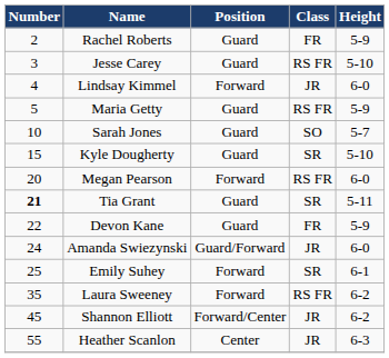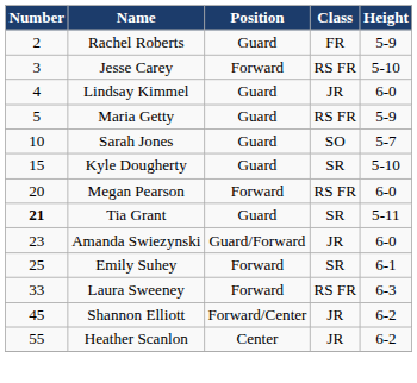 <table class="wikitable" style="text-align:center">
 <tr>
 <th style="background:#1C3C6B;color:#FFFFFF;">Number</th>
 <th style="background:#1C3C6B;color:#FFFFFF;">Name</th>
 <th style="background:#1C3C6B;color:#FFFFFF;">Position</th>
 <th style="background:#1C3C6B;color:#FFFFFF;">Class</th>
 <th style="background:#1C3C6B;color:#FFFFFF;">Height</th>
 </tr>
 <tr>
 <td>2</td>
 <td>Rachel Roberts</td>
 <td>Guard</td>
 <td>FR</td>
 <td>5-9</td>
 </tr>
 <tr>
 <td>3</td>
 <td>Jesse Carey</td>
-<td>Guard</td>
+<td>Forward</td>
 <td>RS FR</td>
 <td>5-10</td>
 </tr>
 <tr>
 <td>4</td>
 <td>Lindsay Kimmel</td>
-<td>Forward</td>
+<td>Guard</td>
 <td>JR</td>
 <td>6-0</td>
 </tr>
 <tr>
 <td>5</td>
 <td>Maria Getty</td>
 <td>Guard</td>
 <td>RS FR</td>
 <td>5-9</td>
 </tr>
 <tr>
 <td>10</td>
 <td>Sarah Jones</td>
 <td>Guard</td>
 <td>SO</td>
 <td>5-7</td>
 </tr>
 <tr>
 <td>15</td>
 <td>Kyle Dougherty</td>
 <td>Guard</td>
 <td>SR</td>
 <td>5-10</td>
 </tr>
 <tr>
 <td>20</td>
 <td>Megan Pearson</td>
 <td>Forward</td>
 <td>RS FR</td>
 <td>6-0</td>
 </tr>
 <tr>
 <td><strong>21</strong></td>
 <td>Tia Grant</td>
 <td>Guard</td>
 <td>SR</td>
 <td>5-11</td>
 </tr>
 <tr>
-<td>22</td>
-<td>Devon Kane</td>
-<td>Guard</td>
-<td>FR</td>
-<td>5-9</td>
-</tr>
-<tr>
-<td>24</td>
+<td>23</td>
 <td>Amanda Swiezynski</td>
 <td>Guard/Forward</td>
 <td>JR</td>
 <td>6-0</td>
 </tr>
 <tr>
 <td>25</td>
 <td>Emily Suhey</td>
 <td>Forward</td>
 <td>SR</td>
 <td>6-1</td>
 </tr>
 <tr>
-<td>35</td>
+<td>33</td>
 <td>Laura Sweeney</td>
 <td>Forward</td>
 <td>RS FR</td>
-<td>6-2</td>
+<td>6-3</td>
 </tr>
 <tr>
 <td>45</td>
 <td>Shannon Elliott</td>
 <td>Forward/Center</td>
 <td>JR</td>
 <td>6-2</td>
 </tr>
 <tr>
 <td>55</td>
 <td>Heather Scanlon</td>
 <td>Center</td>
 <td>JR</td>
-<td>6-3</td>
+<td>6-2</td>
 </tr>
 <tr>
 </tr>
 </table>
